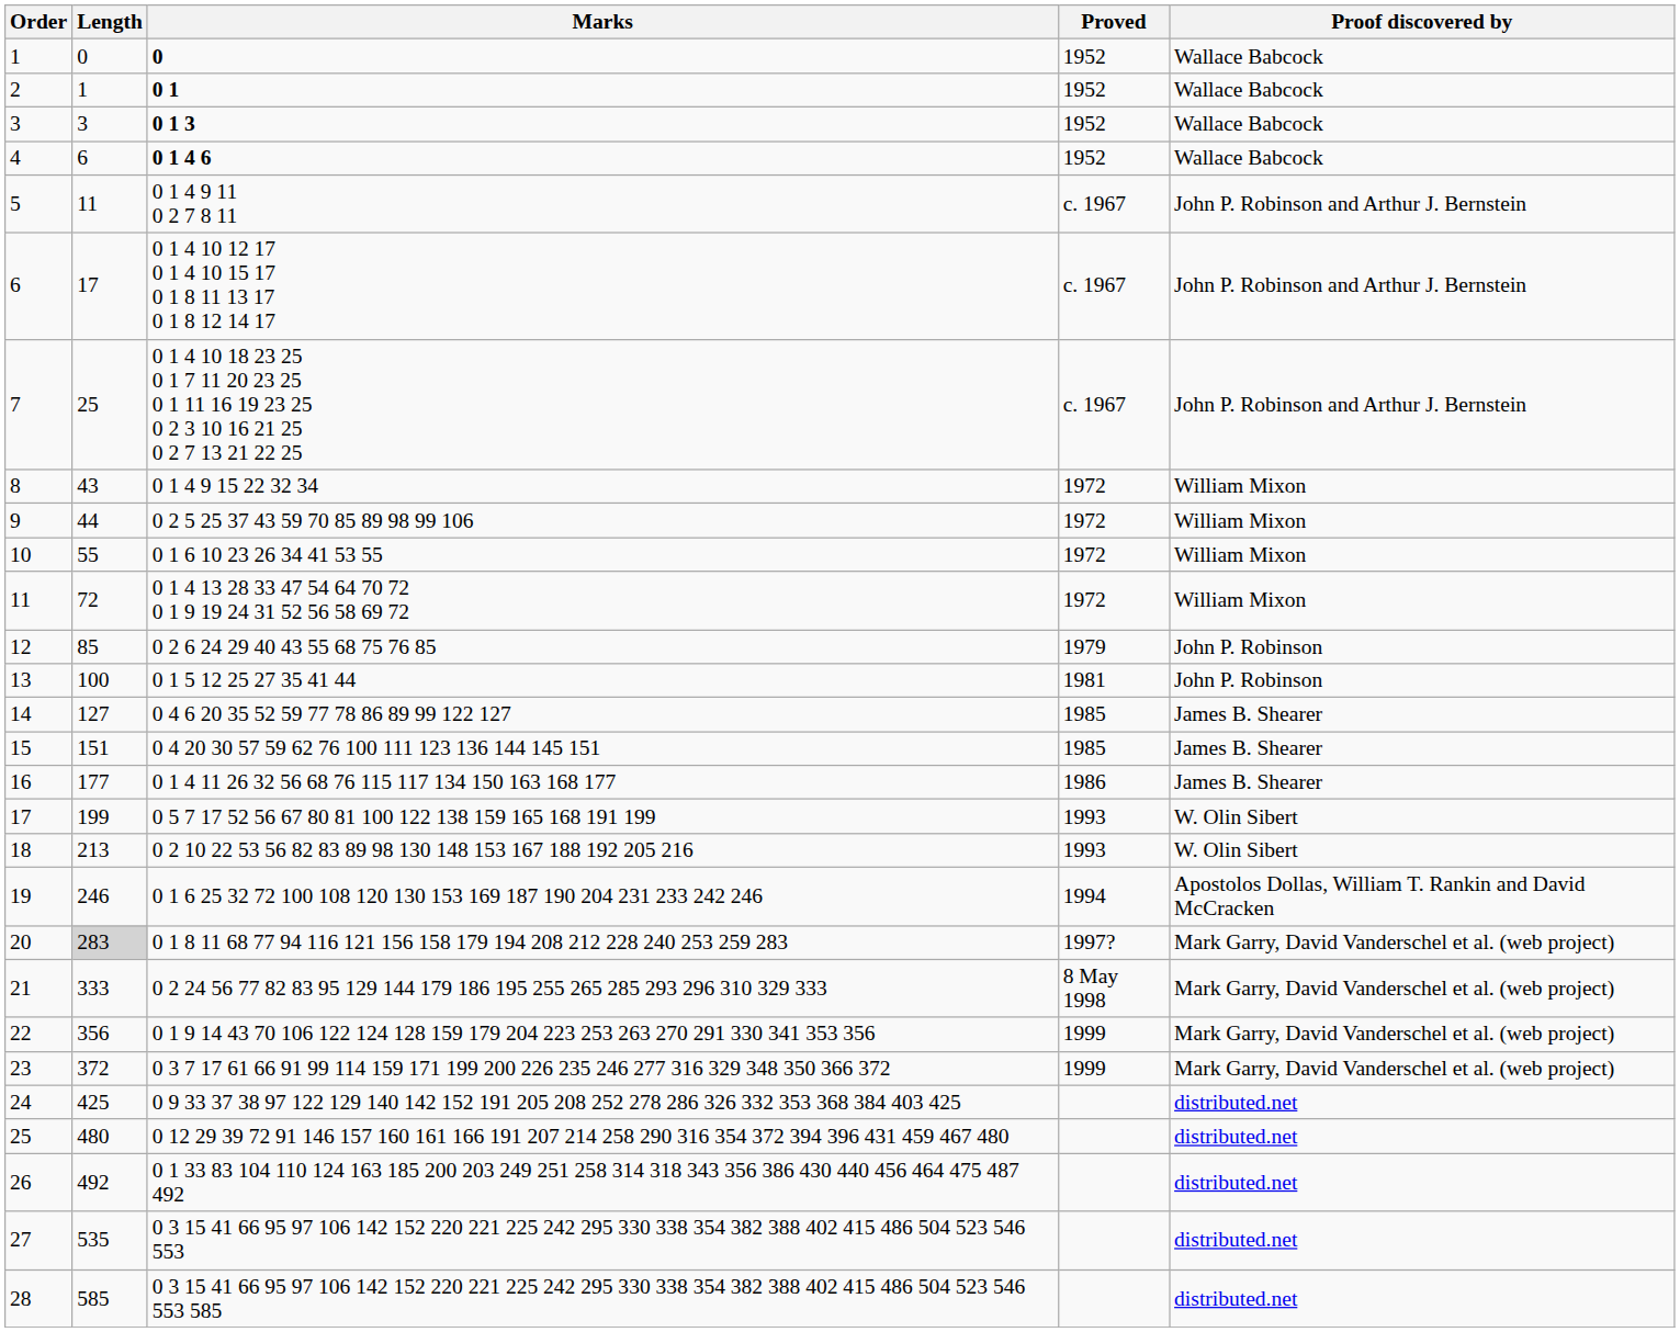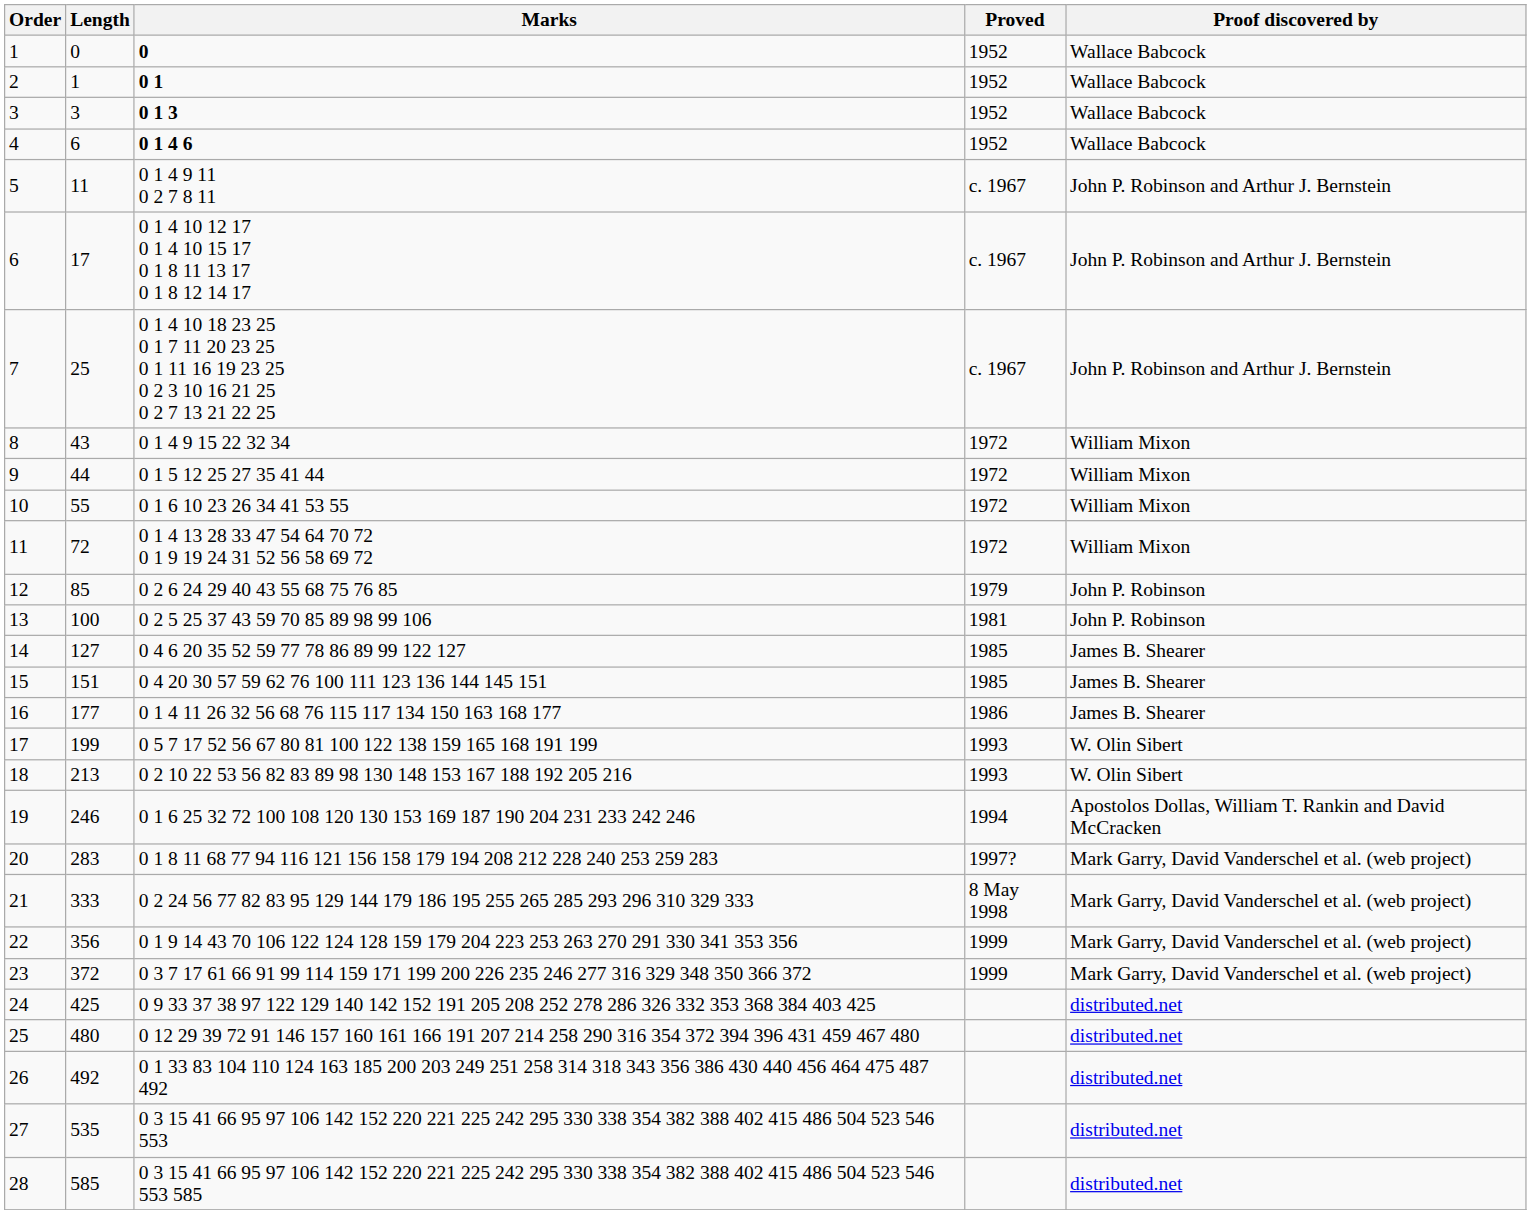 <table class="wikitable">
 <tr>
 <th>Order</th>
 <th>Length</th>
 <th>Marks</th>
 <th>Proved</th>
 <th>Proof discovered by</th>
 </tr>
 <tr>
 <td>1</td>
 <td>0</td>
 <td><strong>0</strong></td>
 <td>1952</td>
 <td>Wallace Babcock</td>
 </tr>
 <tr>
 <td>2</td>
 <td>1</td>
 <td><strong>0 1</strong></td>
 <td>1952</td>
 <td>Wallace Babcock</td>
 </tr>
 <tr>
 <td>3</td>
 <td>3</td>
 <td><strong>0 1 3</strong></td>
 <td>1952</td>
 <td>Wallace Babcock</td>
 </tr>
 <tr>
 <td>4</td>
 <td>6</td>
 <td><strong>0 1 4 6</strong></td>
 <td>1952</td>
 <td>Wallace Babcock</td>
 </tr>
 <tr>
 <td>5</td>
 <td>11</td>
 <td>0 1 4 9 11 <br> 0 2 7 8 11</td>
 <td>c. 1967</td>
 <td>John P. Robinson and Arthur J. Bernstein</td>
 </tr>
 <tr>
 <td>6</td>
 <td>17</td>
 <td>0 1 4 10 12 17 <br> 0 1 4 10 15 17 <br> 0 1 8 11 13 17 <br> 0 1 8 12 14 17</td>
 <td>c. 1967</td>
 <td>John P. Robinson and Arthur J. Bernstein</td>
 </tr>
 <tr>
 <td>7</td>
 <td>25</td>
 <td>0 1 4 10 18 23 25 <br> 0 1 7 11 20 23 25 <br> 0 1 11 16 19 23 25 <br> 0 2 3 10 16 21 25 <br> 0 2 7 13 21 22 25</td>
 <td>c. 1967</td>
 <td>John P. Robinson and Arthur J. Bernstein</td>
 </tr>
 <tr>
 <td>8</td>
 <td>43</td>
 <td>0 1 4 9 15 22 32 34</td>
 <td>1972</td>
 <td>William Mixon</td>
 </tr>
 <tr>
 <td>9</td>
 <td>44</td>
-<td>0 2 5 25 37 43 59 70 85 89 98 99 106</td>
+<td>0 1 5 12 25 27 35 41 44</td>
 <td>1972</td>
 <td>William Mixon</td>
 </tr>
 <tr>
 <td>10</td>
 <td>55</td>
 <td>0 1 6 10 23 26 34 41 53 55</td>
 <td>1972</td>
 <td>William Mixon</td>
 </tr>
 <tr>
 <td>11</td>
 <td>72</td>
 <td>0 1 4 13 28 33 47 54 64 70 72 <br> 0 1 9 19 24 31 52 56 58 69 72</td>
 <td>1972</td>
 <td>William Mixon</td>
 </tr>
 <tr>
 <td>12</td>
 <td>85</td>
 <td>0 2 6 24 29 40 43 55 68 75 76 85</td>
 <td>1979</td>
 <td>John P. Robinson</td>
 </tr>
 <tr>
 <td>13</td>
 <td>100</td>
-<td>0 1 5 12 25 27 35 41 44</td>
+<td>0 2 5 25 37 43 59 70 85 89 98 99 106</td>
 <td>1981</td>
 <td>John P. Robinson</td>
 </tr>
 <tr>
 <td>14</td>
 <td>127</td>
 <td>0 4 6 20 35 52 59 77 78 86 89 99 122 127</td>
 <td>1985</td>
 <td>James B. Shearer</td>
 </tr>
 <tr>
 <td>15</td>
 <td>151</td>
 <td>0 4 20 30 57 59 62 76 100 111 123 136 144 145 151</td>
 <td>1985</td>
 <td>James B. Shearer</td>
 </tr>
 <tr>
 <td>16</td>
 <td>177</td>
 <td>0 1 4 11 26 32 56 68 76 115 117 134 150 163 168 177</td>
 <td>1986</td>
 <td>James B. Shearer</td>
 </tr>
 <tr>
 <td>17</td>
 <td>199</td>
 <td>0 5 7 17 52 56 67 80 81 100 122 138 159 165 168 191 199</td>
 <td>1993</td>
 <td>W. Olin Sibert</td>
 </tr>
 <tr>
 <td>18</td>
 <td>213</td>
 <td>0 2 10 22 53 56 82 83 89 98 130 148 153 167 188 192 205 216</td>
 <td>1993</td>
 <td>W. Olin Sibert</td>
 </tr>
 <tr>
 <td>19</td>
 <td>246</td>
 <td>0 1 6 25 32 72 100 108 120 130 153 169 187 190 204 231 233 242 246</td>
 <td>1994</td>
 <td>Apostolos Dollas, William T. Rankin and David McCracken</td>
 </tr>
 <tr>
 <td>20</td>
-<td style="background: lightgrey;">283</td>
+<td>283</td>
 <td>0 1 8 11 68 77 94 116 121 156 158 179 194 208 212 228 240 253 259 283</td>
 <td>1997?</td>
 <td>Mark Garry, David Vanderschel et al. (web project)</td>
 </tr>
 <tr>
 <td>21</td>
 <td>333</td>
 <td>0 2 24 56 77 82 83 95 129 144 179 186 195 255 265 285 293 296 310 329 333</td>
 <td>8 May 1998</td>
 <td>Mark Garry, David Vanderschel et al. (web project)</td>
 </tr>
 <tr>
 <td>22</td>
 <td>356</td>
 <td>0 1 9 14 43 70 106 122 124 128 159 179 204 223 253 263 270 291 330 341 353 356</td>
 <td>1999</td>
 <td>Mark Garry, David Vanderschel et al. (web project)</td>
 </tr>
 <tr>
 <td>23</td>
 <td>372</td>
 <td>0 3 7 17 61 66 91 99 114 159 171 199 200 226 235 246 277 316 329 348 350 366 372</td>
 <td>1999</td>
 <td>Mark Garry, David Vanderschel et al. (web project)</td>
 </tr>
 <tr>
 <td>24</td>
 <td>425</td>
 <td>0 9 33 37 38 97 122 129 140 142 152 191 205 208 252 278 286 326 332 353 368 384 403 425</td>
 <td></td>
 <td><a href='#'>distributed.net</a></td>
 </tr>
 <tr>
 <td>25</td>
 <td>480</td>
 <td>0 12 29 39 72 91 146 157 160 161 166 191 207 214 258 290 316 354 372 394 396 431 459 467 480</td>
 <td></td>
 <td><a href='#'>distributed.net</a></td>
 </tr>
 <tr>
 <td>26</td>
 <td>492</td>
 <td>0 1 33 83 104 110 124 163 185 200 203 249 251 258 314 318 343 356 386 430 440 456 464 475 487 492</td>
 <td></td>
 <td><a href='#'>distributed.net</a></td>
 </tr>
 <tr>
 <td>27</td>
 <td>535</td>
 <td>0 3 15 41 66 95 97 106 142 152 220 221 225 242 295 330 338 354 382 388 402 415 486 504 523 546 553</td>
 <td></td>
 <td><a href='#'>distributed.net</a></td>
 </tr>
 <tr>
 <td>28</td>
 <td>585</td>
 <td>0 3 15 41 66 95 97 106 142 152 220 221 225 242 295 330 338 354 382 388 402 415 486 504 523 546 553 585</td>
 <td></td>
 <td><a href='#'>distributed.net</a></td>
 </tr>
 <tr>
 </tr>
 </table>
